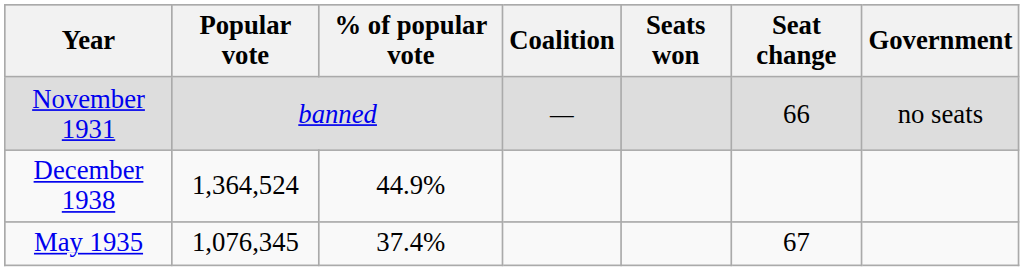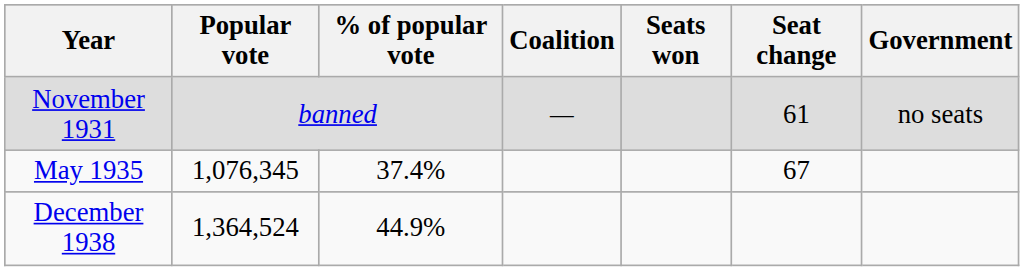 <table class="wikitable" style="text-align:center;"|>
 <tr>
 <th>Year</th>
 <th>Popular vote</th>
 <th>% of popular vote</th>
 <th>Coalition</th>
 <th>Seats won</th>
 <th>Seat change</th>
 <th>Government</th>
 </tr>
 <tr>
 <td style="background:#ddd;"><a href='#'>November 1931</a></td>
 <td colspan=2 style="background:#ddd;"><em><a href='#'>banned</a></em></td>
 <td style="background:#ddd;"><em>—</em></td>
 <td style="background:#ddd;"></td>
-<td style="background:#ddd;"> 66</td>
+<td style="background:#ddd;"> 61</td>
 <td style="background:#ddd;">no seats</td>
+</tr>
+<tr>
+<td><a href='#'>May 1935</a></td>
+<td>1,076,345</td>
+<td>37.4%</td>
+<td></td>
+<td></td>
+<td> 67</td>
+<td></td>
 </tr>
 <tr>
 <td><a href='#'>December 1938</a></td>
 <td>1,364,524</td>
 <td>44.9%</td>
 <td></td>
 <td></td>
 <td></td>
 <td></td>
 </tr>
-<tr>
-<td><a href='#'>May 1935</a></td>
-<td>1,076,345</td>
-<td>37.4%</td>
-<td></td>
-<td></td>
-<td> 67</td>
-<td></td>
-</tr>
 </table>
